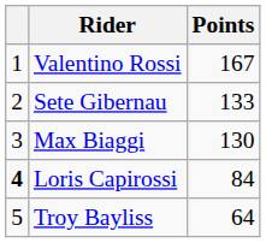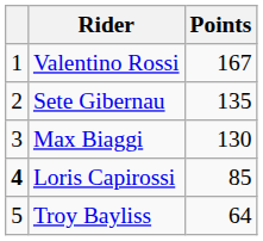 <table class="wikitable" style="font-size: 95%;">
 <tr>
 <th></th>
 <th>Rider</th>
 <th>Points</th>
 </tr>
 <tr>
 <td align=center>1</td>
 <td> <a href='#'>Valentino Rossi</a></td>
 <td align=right>167</td>
 </tr>
 <tr>
 <td align=center>2</td>
 <td> <a href='#'>Sete Gibernau</a></td>
-<td align=right>133</td>
+<td align=right>135</td>
 </tr>
 <tr>
 <td align=center>3</td>
 <td> <a href='#'>Max Biaggi</a></td>
 <td align=right>130</td>
 </tr>
 <tr>
 <td align=center><strong>4</strong></td>
 <td> <a href='#'>Loris Capirossi</a></td>
-<td align=right>84</td>
+<td align=right>85</td>
 </tr>
 <tr>
 <td align=center>5</td>
 <td> <a href='#'>Troy Bayliss</a></td>
 <td align=right>64</td>
 </tr>
 </table>
